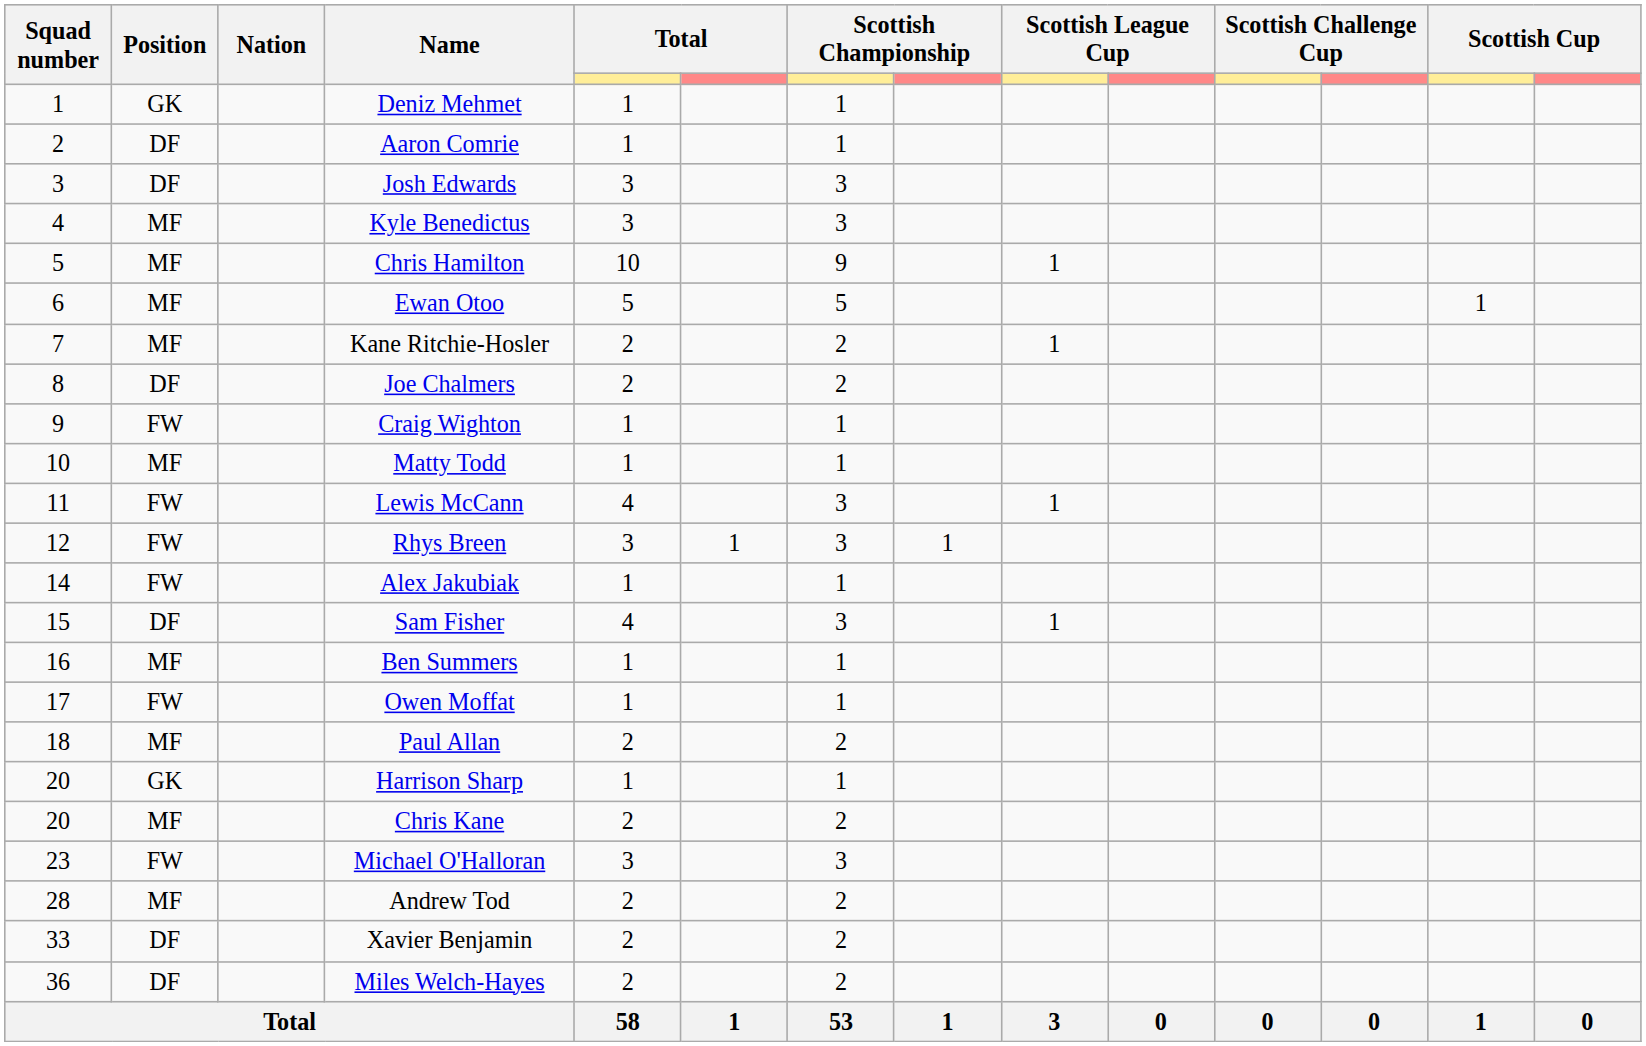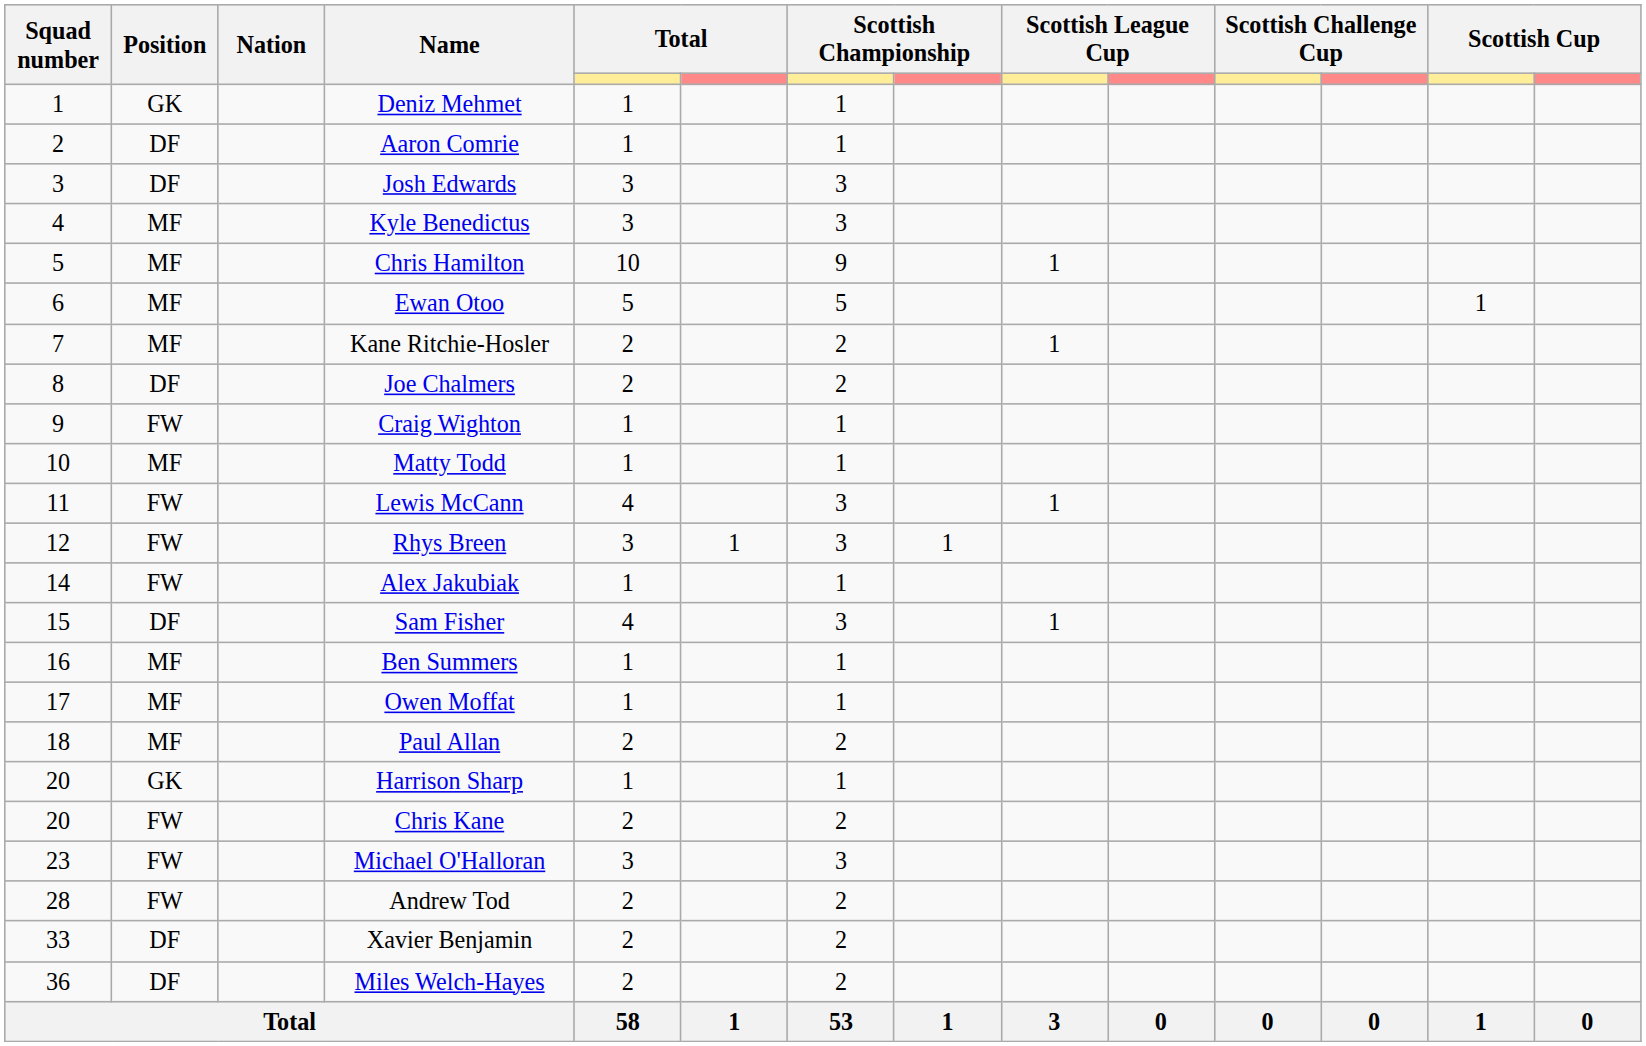 <table class="wikitable" style="font-size: 95%; text-align: center;">
 <tr>
 <th rowspan=2 width=60>Squad number</th>
 <th rowspan=2 width=60>Position</th>
 <th rowspan=2 width=60>Nation</th>
 <th rowspan=2 width=150>Name</th>
 <th colspan=2>Total</th>
 <th colspan=2>Scottish Championship</th>
 <th colspan=2>Scottish League Cup</th>
 <th colspan=2>Scottish Challenge Cup</th>
 <th colspan=2>Scottish Cup</th>
 </tr>
 <tr>
 <th style="width:60px; background:#fe9;"></th>
 <th style="width:60px; background:#ff8888;"></th>
 <th style="width:60px; background:#fe9;"></th>
 <th style="width:60px; background:#ff8888;"></th>
 <th style="width:60px; background:#fe9;"></th>
 <th style="width:60px; background:#ff8888;"></th>
 <th style="width:60px; background:#fe9;"></th>
 <th style="width:60px; background:#ff8888;"></th>
 <th style="width:60px; background:#fe9;"></th>
 <th style="width:60px; background:#ff8888;"></th>
 </tr>
 <tr>
 <td>1</td>
 <td>GK</td>
 <td></td>
 <td><a href='#'>Deniz Mehmet</a></td>
 <td>1</td>
 <td></td>
 <td>1</td>
 <td></td>
 <td></td>
 <td></td>
 <td></td>
 <td></td>
 <td></td>
 <td></td>
 </tr>
 <tr>
 <td>2</td>
 <td>DF</td>
 <td></td>
 <td><a href='#'>Aaron Comrie</a></td>
 <td>1</td>
 <td></td>
 <td>1</td>
 <td></td>
 <td></td>
 <td></td>
 <td></td>
 <td></td>
 <td></td>
 <td></td>
 </tr>
 <tr>
 <td>3</td>
 <td>DF</td>
 <td></td>
 <td><a href='#'>Josh Edwards</a></td>
 <td>3</td>
 <td></td>
 <td>3</td>
 <td></td>
 <td></td>
 <td></td>
 <td></td>
 <td></td>
 <td></td>
 <td></td>
 </tr>
 <tr>
 <td>4</td>
 <td>MF</td>
 <td></td>
 <td><a href='#'>Kyle Benedictus</a></td>
 <td>3</td>
 <td></td>
 <td>3</td>
 <td></td>
 <td></td>
 <td></td>
 <td></td>
 <td></td>
 <td></td>
 <td></td>
 </tr>
 <tr>
 <td>5</td>
 <td>MF</td>
 <td></td>
 <td><a href='#'>Chris Hamilton</a></td>
 <td>10</td>
 <td></td>
 <td>9</td>
 <td></td>
 <td>1</td>
 <td></td>
 <td></td>
 <td></td>
 <td></td>
 <td></td>
 </tr>
 <tr>
 <td>6</td>
 <td>MF</td>
 <td></td>
 <td><a href='#'>Ewan Otoo</a></td>
 <td>5</td>
 <td></td>
 <td>5</td>
 <td></td>
 <td></td>
 <td></td>
 <td></td>
 <td></td>
 <td>1</td>
 <td></td>
 </tr>
 <tr>
 <td>7</td>
 <td>MF</td>
 <td></td>
 <td>Kane Ritchie-Hosler</td>
 <td>2</td>
 <td></td>
 <td>2</td>
 <td></td>
 <td>1</td>
 <td></td>
 <td></td>
 <td></td>
 <td></td>
 <td></td>
 </tr>
 <tr>
 <td>8</td>
 <td>DF</td>
 <td></td>
 <td><a href='#'>Joe Chalmers</a></td>
 <td>2</td>
 <td></td>
 <td>2</td>
 <td></td>
 <td></td>
 <td></td>
 <td></td>
 <td></td>
 <td></td>
 <td></td>
 </tr>
 <tr>
 <td>9</td>
 <td>FW</td>
 <td></td>
 <td><a href='#'>Craig Wighton</a></td>
 <td>1</td>
 <td></td>
 <td>1</td>
 <td></td>
 <td></td>
 <td></td>
 <td></td>
 <td></td>
 <td></td>
 <td></td>
 </tr>
 <tr>
 <td>10</td>
 <td>MF</td>
 <td></td>
 <td><a href='#'>Matty Todd</a></td>
 <td>1</td>
 <td></td>
 <td>1</td>
 <td></td>
 <td></td>
 <td></td>
 <td></td>
 <td></td>
 <td></td>
 <td></td>
 </tr>
 <tr>
 <td>11</td>
 <td>FW</td>
 <td></td>
 <td><a href='#'>Lewis McCann</a></td>
 <td>4</td>
 <td></td>
 <td>3</td>
 <td></td>
 <td>1</td>
 <td></td>
 <td></td>
 <td></td>
 <td></td>
 <td></td>
 </tr>
 <tr>
 <td>12</td>
 <td>FW</td>
 <td></td>
 <td><a href='#'>Rhys Breen</a></td>
 <td>3</td>
 <td>1</td>
 <td>3</td>
 <td>1</td>
 <td></td>
 <td></td>
 <td></td>
 <td></td>
 <td></td>
 <td></td>
 </tr>
 <tr>
 <td>14</td>
 <td>FW</td>
 <td></td>
 <td><a href='#'>Alex Jakubiak</a></td>
 <td>1</td>
 <td></td>
 <td>1</td>
 <td></td>
 <td></td>
 <td></td>
 <td></td>
 <td></td>
 <td></td>
 <td></td>
 </tr>
 <tr>
 <td>15</td>
 <td>DF</td>
 <td></td>
 <td><a href='#'>Sam Fisher</a></td>
 <td>4</td>
 <td></td>
 <td>3</td>
 <td></td>
 <td>1</td>
 <td></td>
 <td></td>
 <td></td>
 <td></td>
 <td></td>
 </tr>
 <tr>
 <td>16</td>
 <td>MF</td>
 <td></td>
 <td><a href='#'>Ben Summers</a></td>
 <td>1</td>
 <td></td>
 <td>1</td>
 <td></td>
 <td></td>
 <td></td>
 <td></td>
 <td></td>
 <td></td>
 <td></td>
 </tr>
 <tr>
 <td>17</td>
-<td>FW</td>
+<td>MF</td>
 <td></td>
 <td><a href='#'>Owen Moffat</a></td>
 <td>1</td>
 <td></td>
 <td>1</td>
 <td></td>
 <td></td>
 <td></td>
 <td></td>
 <td></td>
 <td></td>
 <td></td>
 </tr>
 <tr>
 <td>18</td>
 <td>MF</td>
 <td></td>
 <td><a href='#'>Paul Allan</a></td>
 <td>2</td>
 <td></td>
 <td>2</td>
 <td></td>
 <td></td>
 <td></td>
 <td></td>
 <td></td>
 <td></td>
 <td></td>
 </tr>
 <tr>
 <td>20</td>
 <td>GK</td>
 <td></td>
 <td><a href='#'>Harrison Sharp</a></td>
 <td>1</td>
 <td></td>
 <td>1</td>
 <td></td>
 <td></td>
 <td></td>
 <td></td>
 <td></td>
 <td></td>
 <td></td>
 </tr>
 <tr>
 <td>20</td>
-<td>MF</td>
+<td>FW</td>
 <td></td>
 <td><a href='#'>Chris Kane</a></td>
 <td>2</td>
 <td></td>
 <td>2</td>
 <td></td>
 <td></td>
 <td></td>
 <td></td>
 <td></td>
 <td></td>
 <td></td>
 </tr>
 <tr>
 <td>23</td>
 <td>FW</td>
 <td></td>
 <td><a href='#'>Michael O'Halloran</a></td>
 <td>3</td>
 <td></td>
 <td>3</td>
 <td></td>
 <td></td>
 <td></td>
 <td></td>
 <td></td>
 <td></td>
 <td></td>
 </tr>
 <tr>
 <td>28</td>
-<td>MF</td>
+<td>FW</td>
 <td></td>
 <td>Andrew Tod</td>
 <td>2</td>
 <td></td>
 <td>2</td>
 <td></td>
 <td></td>
 <td></td>
 <td></td>
 <td></td>
 <td></td>
 <td></td>
 </tr>
 <tr>
 <td>33</td>
 <td>DF</td>
 <td></td>
 <td>Xavier Benjamin</td>
 <td>2</td>
 <td></td>
 <td>2</td>
 <td></td>
 <td></td>
 <td></td>
 <td></td>
 <td></td>
 <td></td>
 <td></td>
 </tr>
 <tr>
 <td>36</td>
 <td>DF</td>
 <td></td>
 <td><a href='#'>Miles Welch-Hayes</a></td>
 <td>2</td>
 <td></td>
 <td>2</td>
 <td></td>
 <td></td>
 <td></td>
 <td></td>
 <td></td>
 <td></td>
 <td></td>
 </tr>
 <tr>
 <th colspan=4>Total</th>
 <th>58</th>
 <th>1</th>
 <th>53</th>
 <th>1</th>
 <th>3</th>
 <th>0</th>
 <th>0</th>
 <th>0</th>
 <th>1</th>
 <th>0</th>
 </tr>
 </table>
